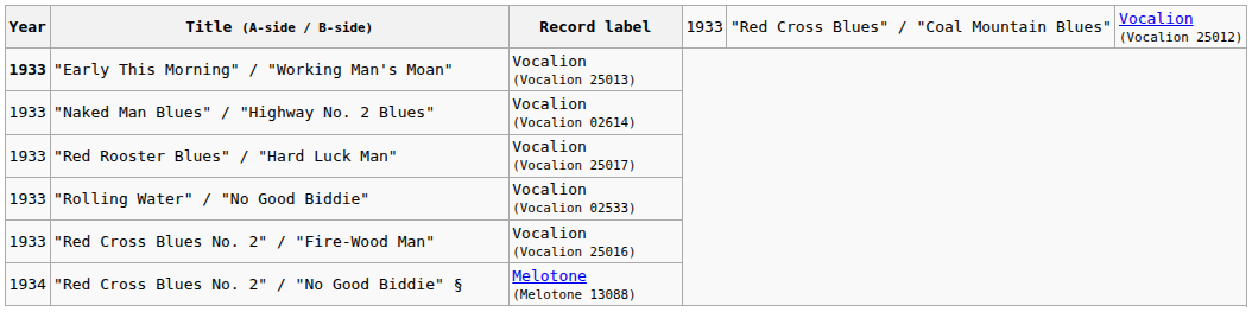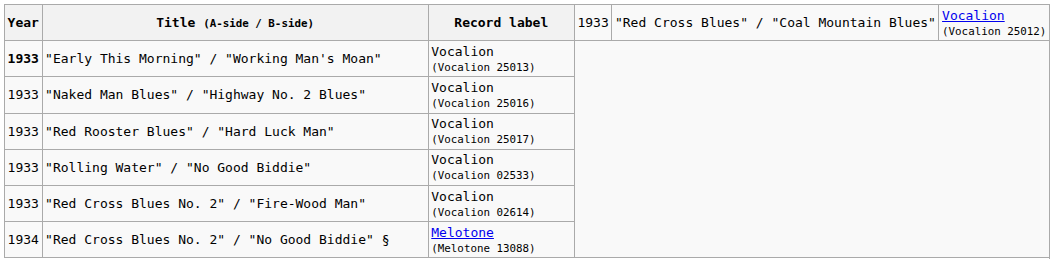 <table class="wikitable sortable">
 <tr>
 <th width="30" rowspan="2">Year</th>
 <th width="380" rowspan="2">Title <small>(A-side / B-side)</small></th>
 <th width="140" rowspan="2">Record label</th>
 </tr>
 <tr>
 <td>1933</td>
 <td>"Red Cross Blues" / "Coal Mountain Blues"</td>
 <td><a href='#'>Vocalion</a><br><small>(Vocalion 25012)</small></td>
 </tr>
 <tr>
 <td><strong>1933</strong></td>
 <td>"Early This Morning" / "Working Man's Moan"</td>
 <td>Vocalion<br><small>(Vocalion 25013)</small></td>
 </tr>
 <tr>
 <td>1933</td>
 <td>"Naked Man Blues" / "Highway No. 2 Blues"</td>
-<td>Vocalion<br><small>(Vocalion 02614)</small></td>
+<td>Vocalion<br><small>(Vocalion 25016)</small></td>
 </tr>
 <tr>
 <td>1933</td>
 <td>"Red Rooster Blues" / "Hard Luck Man"</td>
 <td>Vocalion<br><small>(Vocalion 25017)</small></td>
 </tr>
 <tr>
 <td>1933</td>
 <td>"Rolling Water" / "No Good Biddie"</td>
 <td>Vocalion<br><small>(Vocalion 02533)</small></td>
 </tr>
 <tr>
 <td>1933</td>
 <td>"Red Cross Blues No. 2" / "Fire-Wood Man"</td>
-<td>Vocalion<br><small>(Vocalion 25016)</small></td>
+<td>Vocalion<br><small>(Vocalion 02614)</small></td>
 </tr>
 <tr>
 <td>1934</td>
 <td>"Red Cross Blues No. 2" / "No Good Biddie" §</td>
 <td><a href='#'>Melotone</a><br><small>(Melotone 13088)</small></td>
 </tr>
 <tr>
 </tr>
 </table>
